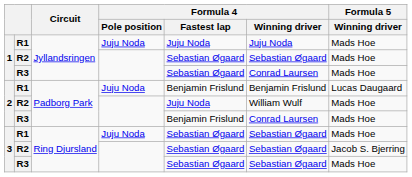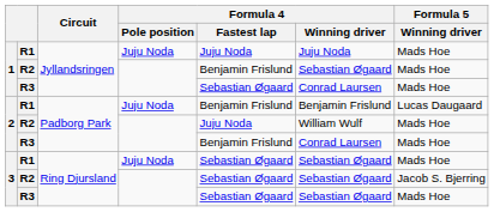 <table class="wikitable" style="font-size: 85%">
 <tr>
 <th colspan=2 rowspan=2></th>
 <th rowspan=2>Circuit</th>
 <th colspan=3>Formula 4</th>
 <th>Formula 5</th>
 </tr>
 <tr>
 <th>Pole position</th>
 <th>Fastest lap</th>
 <th>Winning driver</th>
 <th>Winning driver</th>
 </tr>
 <tr>
 <th rowspan=3>1</th>
 <th>R1</th>
 <td rowspan=3> <a href='#'>Jyllandsringen</a></td>
 <td> <a href='#'>Juju Noda</a></td>
 <td> <a href='#'>Juju Noda</a></td>
 <td> <a href='#'>Juju Noda</a></td>
 <td> Mads Hoe</td>
 </tr>
 <tr>
 <th>R2</th>
 <td rowspan=2></td>
-<td> <a href='#'>Sebastian Øgaard</a></td>
+<td> Benjamin Frislund</td>
 <td> <a href='#'>Sebastian Øgaard</a></td>
 <td> Mads Hoe</td>
 </tr>
 <tr>
 <th>R3</th>
 <td> <a href='#'>Sebastian Øgaard</a></td>
 <td> <a href='#'>Conrad Laursen</a></td>
 <td> Mads Hoe</td>
 </tr>
 <tr>
 <th rowspan=3>2</th>
 <th>R1</th>
 <td rowspan=3> <a href='#'>Padborg Park</a></td>
 <td> <a href='#'>Juju Noda</a></td>
 <td> Benjamin Frislund</td>
 <td> Benjamin Frislund</td>
 <td> Lucas Daugaard</td>
 </tr>
 <tr>
 <th>R2</th>
 <td rowspan=2></td>
 <td> <a href='#'>Juju Noda</a></td>
 <td> William Wulf</td>
 <td> Mads Hoe</td>
 </tr>
 <tr>
 <th>R3</th>
 <td> Benjamin Frislund</td>
 <td> <a href='#'>Conrad Laursen</a></td>
 <td> Mads Hoe</td>
 </tr>
 <tr>
 <th rowspan=3>3</th>
 <th>R1</th>
 <td rowspan=3> <a href='#'>Ring Djursland</a></td>
 <td> <a href='#'>Juju Noda</a></td>
 <td> <a href='#'>Sebastian Øgaard</a></td>
 <td> <a href='#'>Sebastian Øgaard</a></td>
 <td> Mads Hoe</td>
 </tr>
 <tr>
 <th>R2</th>
 <td rowspan=2></td>
 <td> <a href='#'>Sebastian Øgaard</a></td>
 <td> <a href='#'>Sebastian Øgaard</a></td>
 <td> Jacob S. Bjerring</td>
 </tr>
 <tr>
 <th>R3</th>
 <td> <a href='#'>Sebastian Øgaard</a></td>
 <td> <a href='#'>Sebastian Øgaard</a></td>
 <td> Mads Hoe</td>
 </tr>
 </table>
